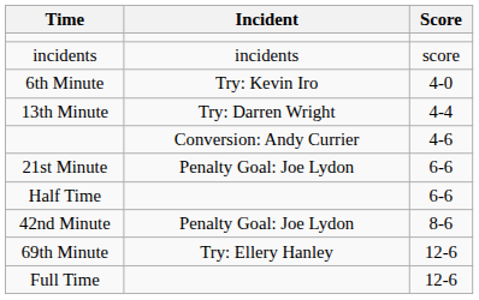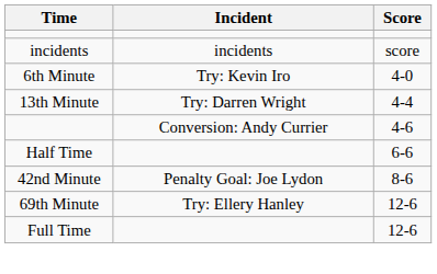 <table class="wikitable" style="text-align:center;">
 <tr>
 <th width=100 abbr="Time">Time</th>
 <th width=250 abbr="Incident">Incident</th>
 <th width=50 abbr="Score">Score</th>
 </tr>
 <tr>
 <td></td>
 <td></td>
 <td></td>
 </tr>
 <tr>
 <td>incidents</td>
 <td>incidents</td>
 <td>score</td>
 </tr>
 <tr>
 <td>6th Minute</td>
 <td>Try: Kevin Iro</td>
 <td>4-0</td>
 </tr>
 <tr>
 <td>13th Minute</td>
 <td>Try: Darren Wright</td>
 <td>4-4</td>
 </tr>
 <tr>
 <td></td>
 <td>Conversion: Andy Currier</td>
 <td>4-6</td>
 </tr>
 <tr>
-<td>21st Minute</td>
-<td>Penalty Goal: Joe Lydon</td>
-<td>6-6</td>
-</tr>
-<tr>
 <td>Half Time</td>
 <td></td>
 <td>6-6</td>
 </tr>
 <tr>
 <td>42nd Minute</td>
 <td>Penalty Goal: Joe Lydon</td>
 <td>8-6</td>
 </tr>
 <tr>
 <td>69th Minute</td>
 <td>Try: Ellery Hanley</td>
 <td>12-6</td>
 </tr>
 <tr>
 <td>Full Time</td>
 <td></td>
 <td>12-6</td>
 </tr>
 </table>
